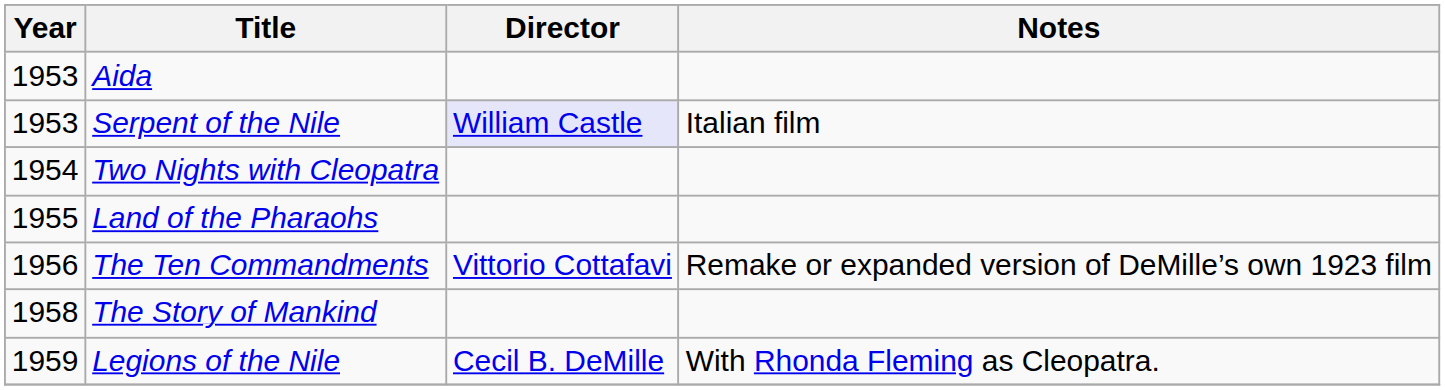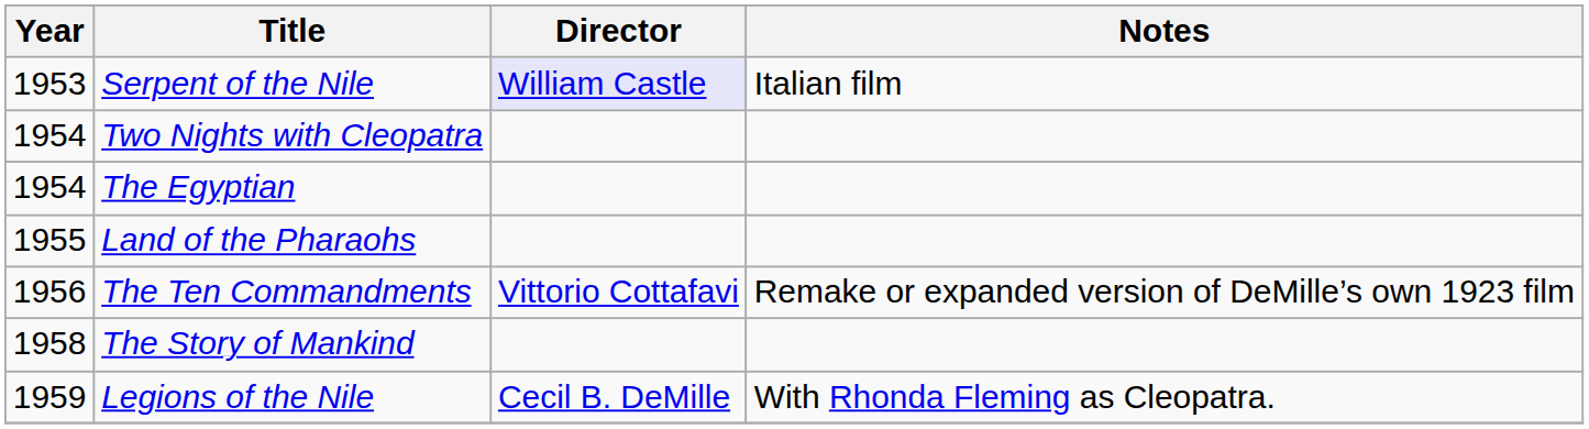 <table class="wikitable sortable">
 <tr>
 <th>Year</th>
 <th>Title</th>
 <th>Director</th>
 <th>Notes</th>
-</tr>
-<tr>
-<td>1953</td>
-<td><em><a href='#'>Aida</a></em></td>
-<td></td>
-<td></td>
 </tr>
 <tr>
 <td>1953</td>
 <td><em><a href='#'>Serpent of the Nile</a></em></td>
 <td style="background: lavender;"><a href='#'>William Castle</a></td>
 <td>Italian film</td>
 </tr>
 <tr>
 <td>1954</td>
 <td><em><a href='#'>Two Nights with Cleopatra</a></em></td>
+<td></td>
+<td></td>
+</tr>
+<tr>
+<td>1954</td>
+<td><em><a href='#'>The Egyptian</a></em></td>
 <td></td>
 <td></td>
 </tr>
 <tr>
 <td>1955</td>
 <td><em><a href='#'>Land of the Pharaohs</a></em></td>
 <td></td>
 <td></td>
 </tr>
 <tr>
 <td>1956</td>
 <td><em><a href='#'>The Ten Commandments</a></em></td>
 <td><a href='#'>Vittorio Cottafavi</a></td>
 <td>Remake or expanded version of DeMille’s own 1923 film</td>
 </tr>
 <tr>
 <td>1958</td>
 <td><em><a href='#'>The Story of Mankind</a></em></td>
 <td></td>
 <td></td>
 </tr>
 <tr>
 <td>1959</td>
 <td><em><a href='#'>Legions of the Nile</a></em></td>
 <td><a href='#'>Cecil B. DeMille</a></td>
 <td>With <a href='#'>Rhonda Fleming</a> as Cleopatra.</td>
 </tr>
 <tr>
 </tr>
 </table>
